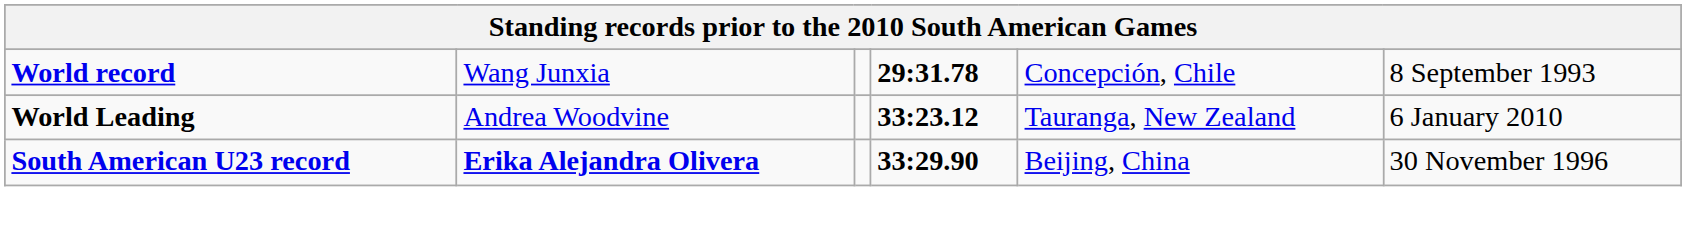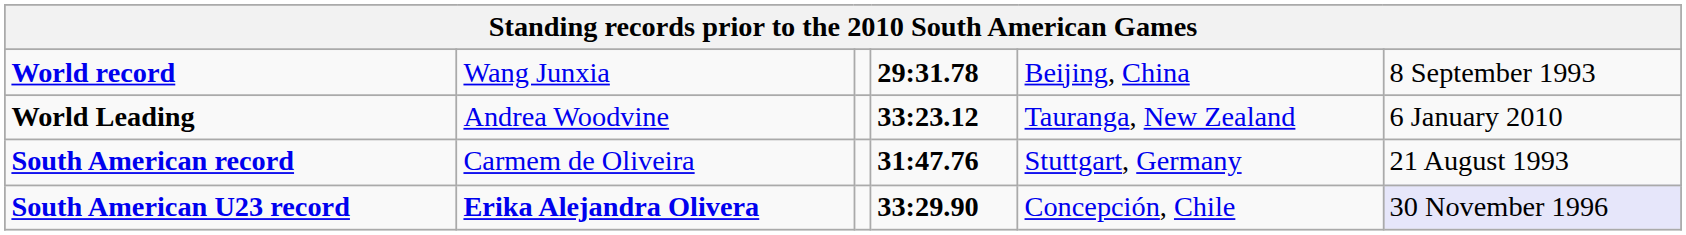 <table class="wikitable" width=75%>
 <tr>
 <th colspan="6">Standing records prior to the 2010 South American Games</th>
 </tr>
 <tr>
 <td><strong><a href='#'>World record</a></strong></td>
 <td><a href='#'>Wang Junxia</a></td>
 <td align=left></td>
 <td><strong>29:31.78</strong></td>
-<td><a href='#'>Concepción</a>, <a href='#'>Chile</a></td>
+<td><a href='#'>Beijing</a>, <a href='#'>China</a></td>
 <td>8 September 1993</td>
 </tr>
 <tr>
 <td><strong>World Leading</strong></td>
 <td><a href='#'>Andrea Woodvine</a></td>
 <td align=left></td>
 <td><strong>33:23.12</strong></td>
 <td><a href='#'>Tauranga</a>, <a href='#'>New Zealand</a></td>
 <td>6 January 2010</td>
 </tr>
 <tr>
+<td><strong><a href='#'>South American record</a></strong></td>
+<td><a href='#'>Carmem de Oliveira</a></td>
+<td align=left></td>
+<td><strong>31:47.76</strong></td>
+<td><a href='#'>Stuttgart</a>, <a href='#'>Germany</a></td>
+<td>21 August 1993</td>
+</tr>
+<tr>
 <td><strong><a href='#'>South American U23 record</a></strong></td>
 <td><strong><a href='#'>Erika Alejandra Olivera</a></strong></td>
 <td align=left></td>
 <td><strong>33:29.90</strong></td>
-<td><a href='#'>Beijing</a>, <a href='#'>China</a></td>
-<td>30 November 1996</td>
+<td><a href='#'>Concepción</a>, <a href='#'>Chile</a></td>
+<td style="background: lavender;">30 November 1996</td>
 </tr>
 </table>
